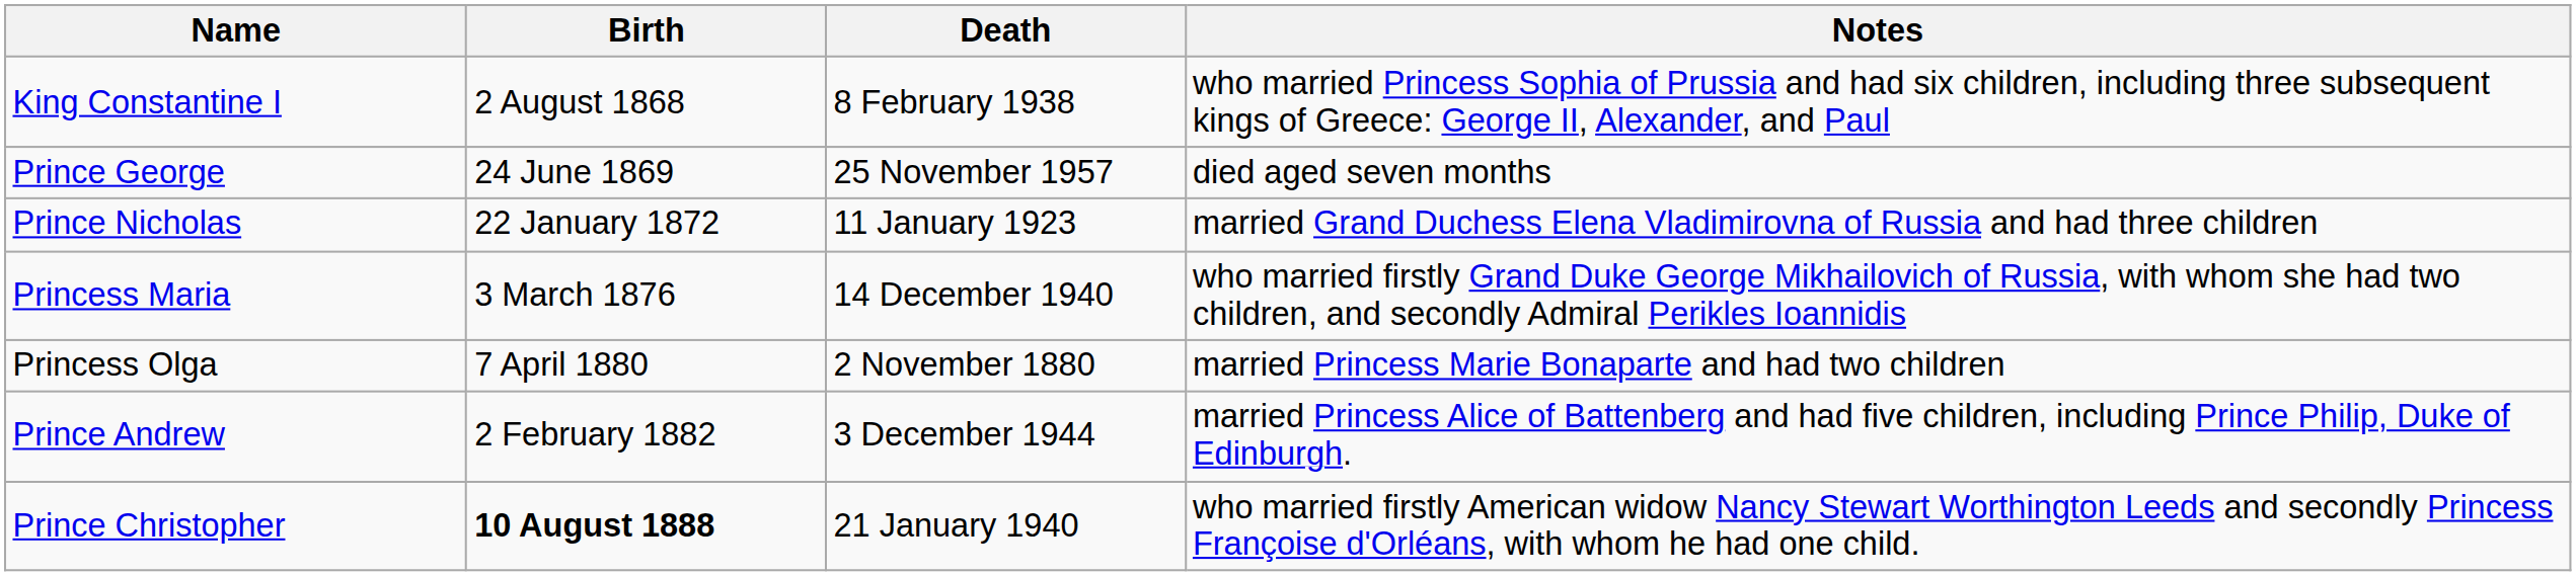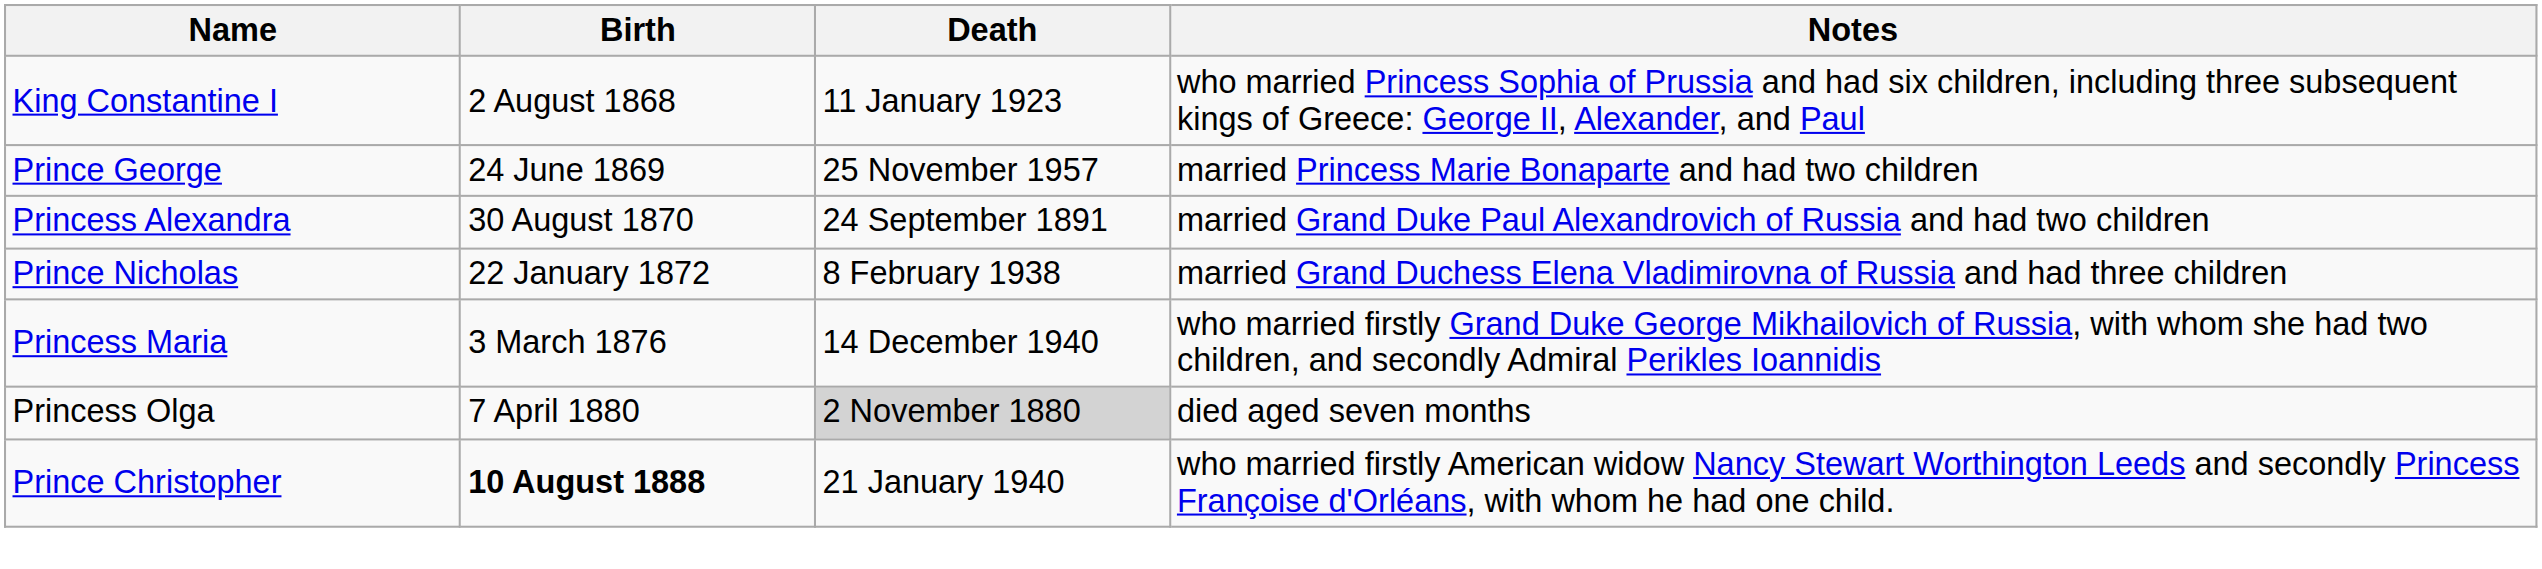 <table class="wikitable sortable">
 <tr>
 <th width="18%">Name</th>
 <th width="14%">Birth</th>
 <th width="14%">Death</th>
 <th width="62%">Notes</th>
 </tr>
 <tr>
 <td><a href='#'>King Constantine I</a></td>
 <td>2 August 1868</td>
-<td>8 February 1938</td>
+<td>11 January 1923</td>
 <td>who married <a href='#'>Princess Sophia of Prussia</a> and had six children, including three subsequent kings of Greece: <a href='#'>George II</a>, <a href='#'>Alexander</a>, and <a href='#'>Paul</a></td>
 </tr>
 <tr>
 <td><a href='#'>Prince George</a></td>
 <td>24 June 1869</td>
 <td>25 November 1957</td>
-<td>died aged seven months</td>
+<td>married <a href='#'>Princess Marie Bonaparte</a> and had two children</td>
+</tr>
+<tr>
+<td><a href='#'>Princess Alexandra</a></td>
+<td>30 August 1870</td>
+<td>24 September 1891</td>
+<td>married <a href='#'>Grand Duke Paul Alexandrovich of Russia</a> and had two children</td>
 </tr>
 <tr>
 <td><a href='#'>Prince Nicholas</a></td>
 <td>22 January 1872</td>
-<td>11 January 1923</td>
+<td>8 February 1938</td>
 <td>married <a href='#'>Grand Duchess Elena Vladimirovna of Russia</a> and had three children</td>
 </tr>
 <tr>
 <td><a href='#'>Princess Maria</a></td>
 <td>3 March 1876</td>
 <td>14 December 1940</td>
 <td>who married firstly <a href='#'>Grand Duke George Mikhailovich of Russia</a>, with whom she had two children, and secondly Admiral <a href='#'>Perikles Ioannidis</a></td>
 </tr>
 <tr>
 <td>Princess Olga</td>
 <td>7 April 1880</td>
-<td>2 November 1880</td>
-<td>married <a href='#'>Princess Marie Bonaparte</a> and had two children</td>
-</tr>
-<tr \>
-<td><a href='#'>Prince Andrew</a></td>
-<td>2 February 1882</td>
-<td>3 December 1944</td>
-<td>married <a href='#'>Princess Alice of Battenberg</a> and had five children, including <a href='#'>Prince Philip, Duke of Edinburgh</a>.</td>
+<td style="background: lightgrey;">2 November 1880</td>
+<td>died aged seven months</td>
 </tr>
 <tr>
 <td><a href='#'>Prince Christopher</a></td>
 <td><strong>10 August 1888</strong></td>
 <td>21 January 1940</td>
 <td>who married firstly American widow <a href='#'>Nancy Stewart Worthington Leeds</a> and secondly <a href='#'>Princess Françoise d'Orléans</a>, with whom he had one child.</td>
 </tr>
 </table>
